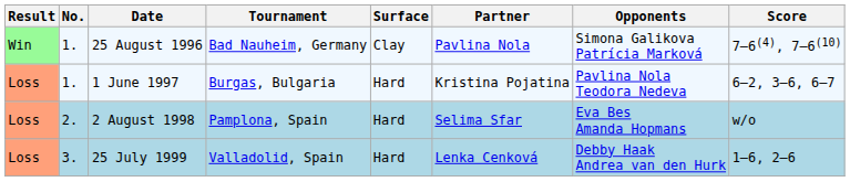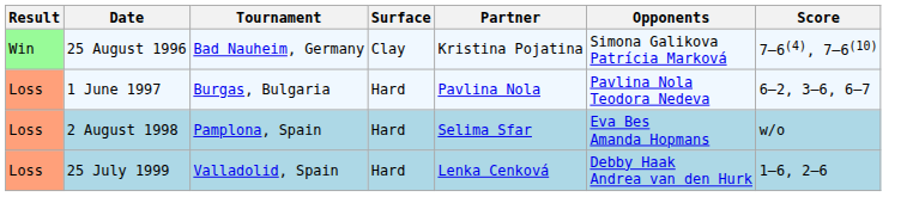 <table class="sortable wikitable" style=font-size:97%>
 <tr>
 <th>Result</th>
-<th>No.</th>
 <th>Date</th>
 <th>Tournament</th>
 <th>Surface</th>
 <th>Partner</th>
 <th>Opponents</th>
 <th>Score</th>
 </tr>
 <tr bgcolor="#f0f8ff">
 <td style="background:#98fb98;">Win</td>
-<td>1.</td>
 <td>25 August 1996</td>
 <td><a href='#'>Bad Nauheim</a>, Germany</td>
 <td>Clay</td>
-<td> <a href='#'>Pavlina Nola</a></td>
+<td> Kristina Pojatina</td>
 <td> Simona Galikova<br> <a href='#'>Patrícia Marková</a></td>
 <td>7–6<sup>(4)</sup>, 7–6<sup>(10)</sup></td>
 </tr>
 <tr bgcolor="#f0f8ff">
 <td style="background:#ffa07a;">Loss</td>
-<td>1.</td>
 <td>1 June 1997</td>
 <td><a href='#'>Burgas</a>, Bulgaria</td>
 <td>Hard</td>
-<td> Kristina Pojatina</td>
+<td> <a href='#'>Pavlina Nola</a></td>
 <td> <a href='#'>Pavlina Nola</a><br> <a href='#'>Teodora Nedeva</a></td>
 <td>6–2, 3–6, 6–7</td>
 </tr>
 <tr style="background:lightblue;">
 <td style="background:#ffa07a;">Loss</td>
-<td>2.</td>
 <td>2 August 1998</td>
 <td><a href='#'>Pamplona</a>, Spain</td>
 <td>Hard</td>
 <td> <a href='#'>Selima Sfar</a></td>
 <td> <a href='#'>Eva Bes</a> <br>  <a href='#'>Amanda Hopmans</a></td>
 <td>w/o</td>
 </tr>
 <tr style="background:lightblue;">
 <td style="background:#ffa07a;">Loss</td>
-<td>3.</td>
 <td>25 July 1999</td>
 <td><a href='#'>Valladolid</a>, Spain</td>
 <td>Hard</td>
 <td> <a href='#'>Lenka Cenková</a></td>
 <td> <a href='#'>Debby Haak</a> <br>  <a href='#'>Andrea van den Hurk</a></td>
 <td>1–6, 2–6</td>
 </tr>
 </table>
